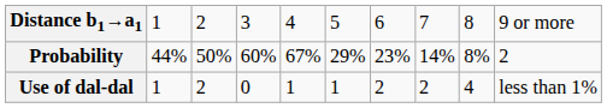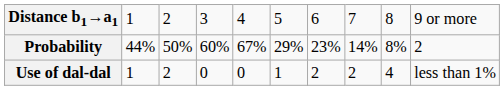 <table class="wikitable">
 <tr>
 <th>Distance b<sub>1</sub>→a<sub>1</sub></th>
 <td>1</td>
 <td>2</td>
 <td>3</td>
 <td>4</td>
 <td>5</td>
 <td>6</td>
 <td>7</td>
 <td>8</td>
 <td>9 or more</td>
 </tr>
 <tr>
 <th>Probability</th>
 <td>44%</td>
 <td>50%</td>
 <td>60%</td>
 <td>67%</td>
 <td>29%</td>
 <td>23%</td>
 <td>14%</td>
 <td>8%</td>
 <td>2</td>
 </tr>
 <tr>
 <th>Use of dal-dal</th>
 <td>1</td>
 <td>2</td>
 <td>0</td>
-<td>1</td>
+<td>0</td>
 <td>1</td>
 <td>2</td>
 <td>2</td>
 <td>4</td>
 <td>less than 1%</td>
 </tr>
 </table>
